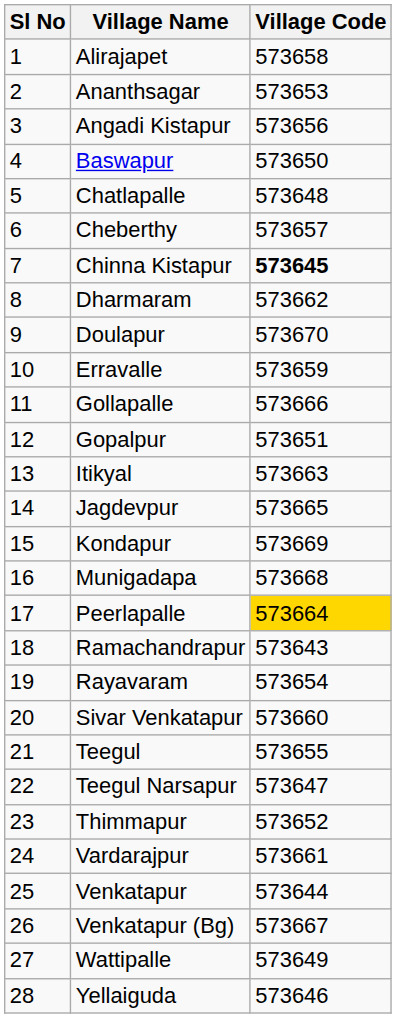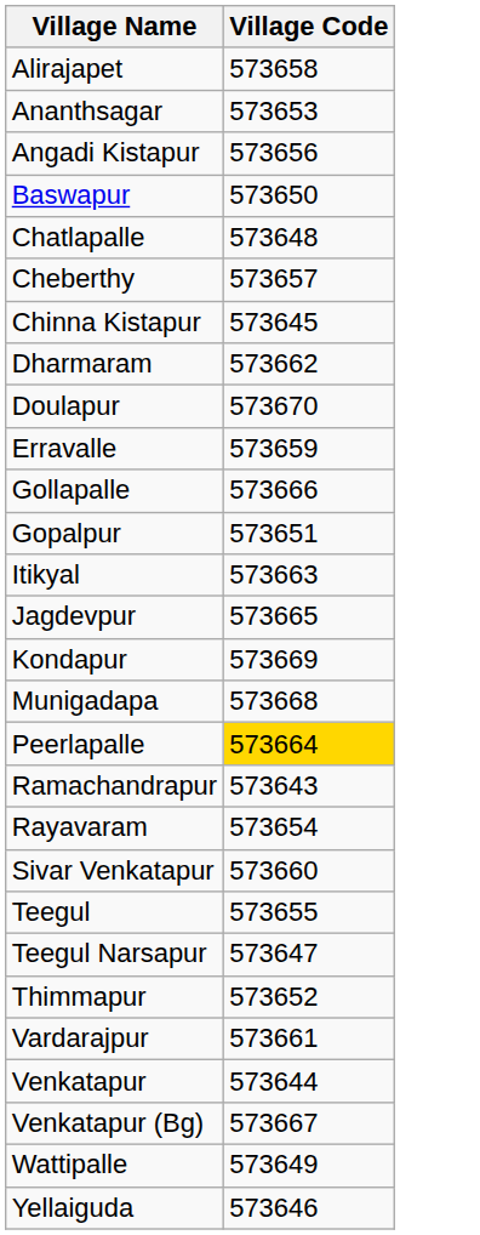 <table class="wikitable">
 <tr>
-<th>Sl No</th>
 <th>Village Name</th>
 <th>Village Code</th>
 </tr>
 <tr>
-<td>1</td>
 <td>Alirajapet</td>
 <td>573658</td>
 </tr>
 <tr>
-<td>2</td>
 <td>Ananthsagar</td>
 <td>573653</td>
 </tr>
 <tr>
-<td>3</td>
 <td>Angadi Kistapur</td>
 <td>573656</td>
 </tr>
 <tr>
-<td>4</td>
 <td><a href='#'>Baswapur</a></td>
 <td>573650</td>
 </tr>
 <tr>
-<td>5</td>
 <td>Chatlapalle</td>
 <td>573648</td>
 </tr>
 <tr>
-<td>6</td>
 <td>Cheberthy</td>
 <td>573657</td>
 </tr>
 <tr>
-<td>7</td>
 <td>Chinna Kistapur</td>
-<td><strong>573645</strong></td>
+<td>573645</td>
 </tr>
 <tr>
-<td>8</td>
 <td>Dharmaram</td>
 <td>573662</td>
 </tr>
 <tr>
-<td>9</td>
 <td>Doulapur</td>
 <td>573670</td>
 </tr>
 <tr>
-<td>10</td>
 <td>Erravalle</td>
 <td>573659</td>
 </tr>
 <tr>
-<td>11</td>
 <td>Gollapalle</td>
 <td>573666</td>
 </tr>
 <tr>
-<td>12</td>
 <td>Gopalpur</td>
 <td>573651</td>
 </tr>
 <tr>
-<td>13</td>
 <td>Itikyal</td>
 <td>573663</td>
 </tr>
 <tr>
-<td>14</td>
 <td>Jagdevpur</td>
 <td>573665</td>
 </tr>
 <tr>
-<td>15</td>
 <td>Kondapur</td>
 <td>573669</td>
 </tr>
 <tr>
-<td>16</td>
 <td>Munigadapa</td>
 <td>573668</td>
 </tr>
 <tr>
-<td>17</td>
 <td>Peerlapalle</td>
 <td style="background: gold;">573664</td>
 </tr>
 <tr>
-<td>18</td>
 <td>Ramachandrapur</td>
 <td>573643</td>
 </tr>
 <tr>
-<td>19</td>
 <td>Rayavaram</td>
 <td>573654</td>
 </tr>
 <tr>
-<td>20</td>
 <td>Sivar Venkatapur</td>
 <td>573660</td>
 </tr>
 <tr>
-<td>21</td>
 <td>Teegul</td>
 <td>573655</td>
 </tr>
 <tr>
-<td>22</td>
 <td>Teegul Narsapur</td>
 <td>573647</td>
 </tr>
 <tr>
-<td>23</td>
 <td>Thimmapur</td>
 <td>573652</td>
 </tr>
 <tr>
-<td>24</td>
 <td>Vardarajpur</td>
 <td>573661</td>
 </tr>
 <tr>
-<td>25</td>
 <td>Venkatapur</td>
 <td>573644</td>
 </tr>
 <tr>
-<td>26</td>
 <td>Venkatapur (Bg)</td>
 <td>573667</td>
 </tr>
 <tr>
-<td>27</td>
 <td>Wattipalle</td>
 <td>573649</td>
 </tr>
 <tr>
-<td>28</td>
 <td>Yellaiguda</td>
 <td>573646</td>
 </tr>
 </table>
